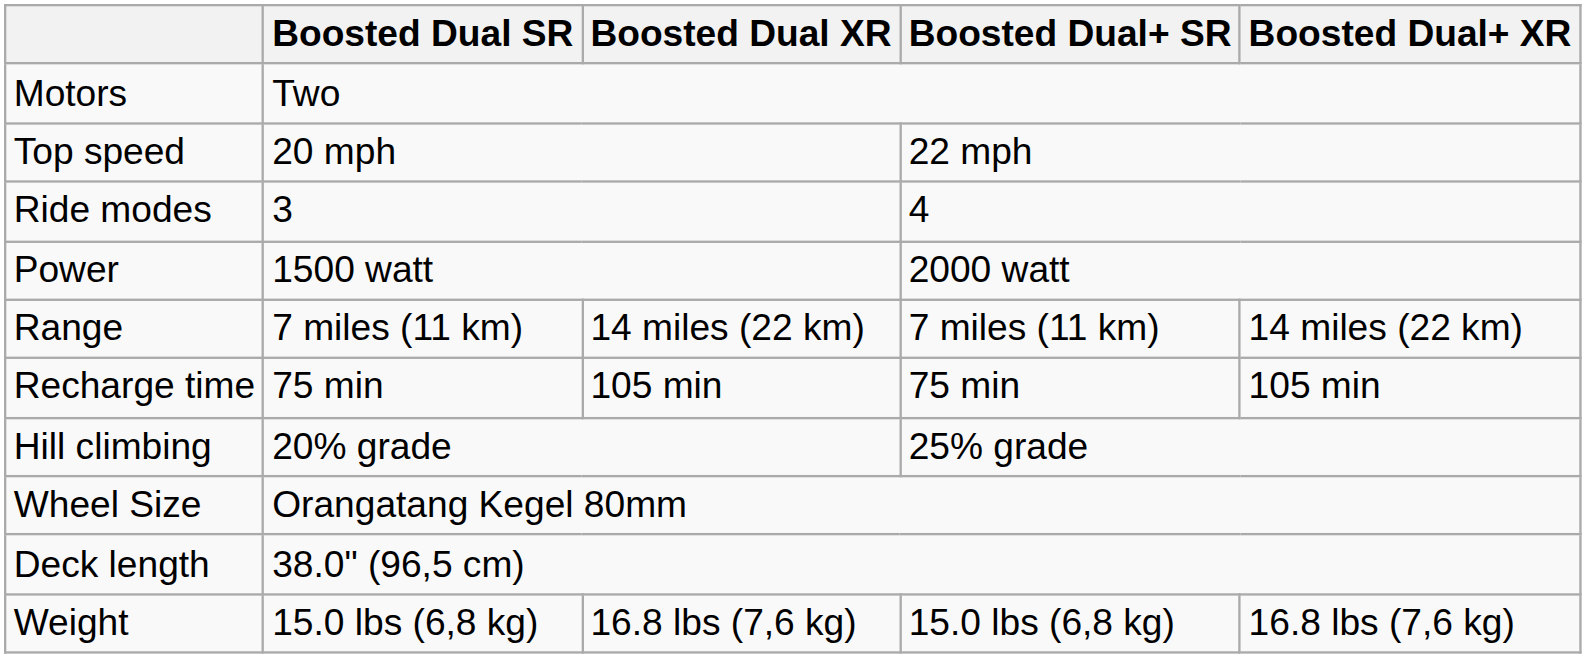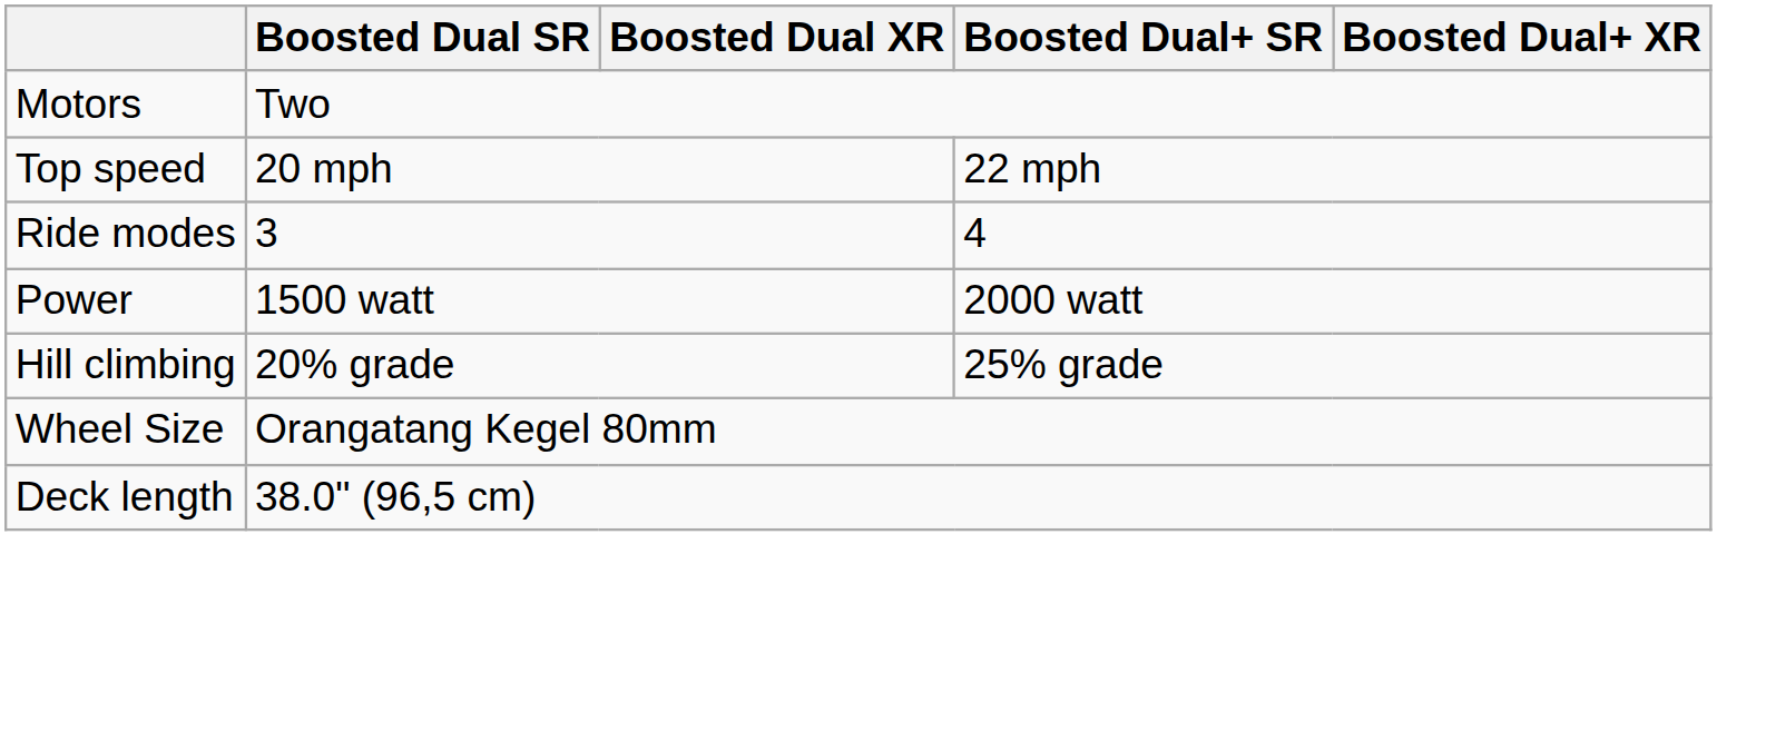 <table class="wikitable">
 <tr>
 <th></th>
 <th>Boosted Dual SR</th>
 <th>Boosted Dual XR</th>
 <th>Boosted Dual+ SR</th>
 <th>Boosted Dual+ XR</th>
 </tr>
 <tr>
 <td>Motors</td>
 <td colspan="4">Two</td>
 </tr>
 <tr>
 <td>Top speed</td>
 <td colspan="2">20 mph</td>
 <td colspan="2">22 mph</td>
 </tr>
 <tr>
 <td>Ride modes</td>
 <td colspan="2">3</td>
 <td colspan="2">4</td>
 </tr>
 <tr>
 <td>Power</td>
 <td colspan="2">1500 watt</td>
 <td colspan="2">2000 watt</td>
 </tr>
 <tr>
-<td>Range</td>
-<td>7 miles (11 km)</td>
-<td>14 miles (22 km)</td>
-<td>7 miles (11 km)</td>
-<td>14 miles (22 km)</td>
-</tr>
-<tr>
-<td>Recharge time</td>
-<td>75 min</td>
-<td>105 min</td>
-<td>75 min</td>
-<td>105 min</td>
-</tr>
-<tr>
 <td>Hill climbing</td>
 <td colspan="2">20% grade</td>
 <td colspan="2">25% grade</td>
 </tr>
 <tr>
 <td>Wheel Size</td>
 <td colspan="4">Orangatang Kegel 80mm</td>
 </tr>
 <tr>
 <td>Deck length</td>
 <td colspan="4">38.0" (96,5 cm)</td>
 </tr>
-<tr>
-<td>Weight</td>
-<td>15.0 lbs (6,8 kg)</td>
-<td>16.8 lbs (7,6 kg)</td>
-<td>15.0 lbs (6,8 kg)</td>
-<td>16.8 lbs (7,6 kg)</td>
-</tr>
 </table>
